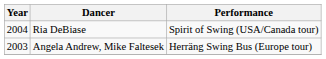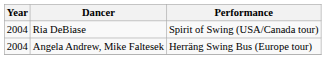 <table class="wikitable">
 <tr>
 <th>Year</th>
 <th>Dancer</th>
 <th>Performance</th>
 </tr>
 <tr>
 <td style="vertical-align: top">2004</td>
 <td style="vertical-align: top"> Ria DeBiase</td>
 <td style="vertical-align: top">Spirit of Swing (USA/Canada tour)</td>
 </tr>
 <tr>
-<td style="vertical-align: top">2003</td>
+<td style="vertical-align: top">2004</td>
 <td style="vertical-align: top"> Angela Andrew,  Mike Faltesek</td>
 <td style="vertical-align: top">Herräng Swing Bus (Europe tour)</td>
 </tr>
 <tr>
 </tr>
 </table>
